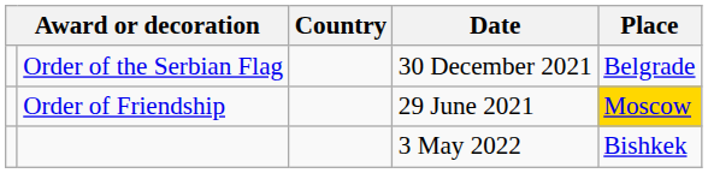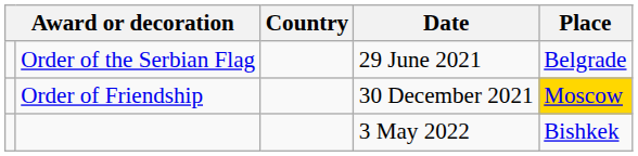 <table class="wikitable" style="text-align:left;">
 <tr>
 <th colspan="2">Award or decoration</th>
 <th>Country</th>
 <th>Date</th>
 <th>Place</th>
 </tr>
 <tr>
 <td></td>
 <td><a href='#'>Order of the Serbian Flag</a></td>
 <td></td>
-<td>30 December 2021</td>
+<td>29 June 2021</td>
 <td><a href='#'>Belgrade</a></td>
 </tr>
 <tr>
 <td align=center></td>
 <td><a href='#'>Order of Friendship</a></td>
 <td></td>
-<td>29 June 2021</td>
+<td>30 December 2021</td>
 <td style="background: gold;"><a href='#'>Moscow</a></td>
 </tr>
 <tr>
 <td></td>
 <td></td>
 <td></td>
 <td>3 May 2022</td>
 <td><a href='#'>Bishkek</a></td>
 </tr>
 </table>
